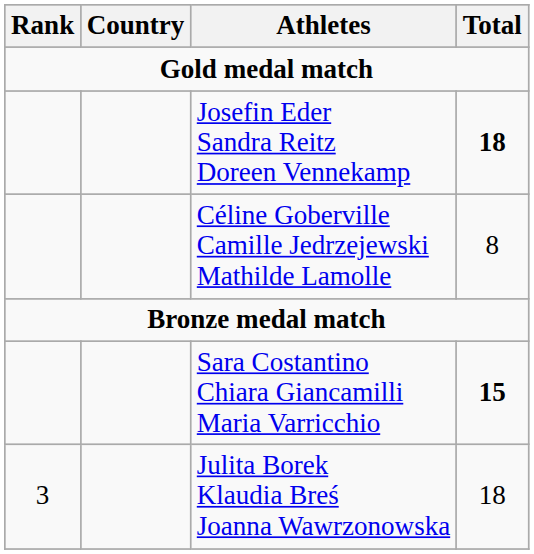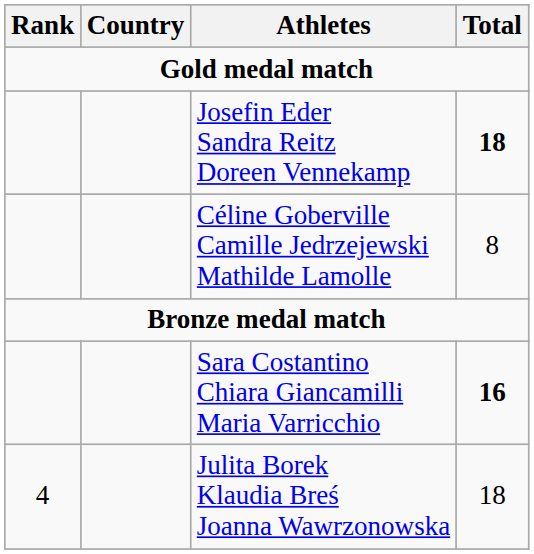 <table class="wikitable" style="text-align:center">
 <tr>
 <th>Rank</th>
 <th>Country</th>
 <th>Athletes</th>
 <th>Total</th>
 </tr>
 <tr>
 <td colspan=4><strong>Gold medal match</strong></td>
 </tr>
 <tr>
 <td></td>
 <td align=left></td>
 <td align=left><a href='#'>Josefin Eder</a><br><a href='#'>Sandra Reitz</a><br><a href='#'>Doreen Vennekamp</a></td>
 <td><strong>18</strong></td>
 </tr>
 <tr>
 <td></td>
 <td align=left></td>
 <td align=left><a href='#'>Céline Goberville</a><br><a href='#'>Camille Jedrzejewski</a><br><a href='#'>Mathilde Lamolle</a></td>
 <td>8</td>
 </tr>
 <tr>
 <td colspan=4><strong>Bronze medal match</strong></td>
 </tr>
 <tr>
 <td></td>
 <td align=left></td>
 <td align=left><a href='#'>Sara Costantino</a><br><a href='#'>Chiara Giancamilli</a><br><a href='#'>Maria Varricchio</a></td>
-<td><strong>15</strong></td>
+<td><strong>16</strong></td>
 </tr>
 <tr>
-<td>3</td>
+<td>4</td>
 <td align=left></td>
 <td align=left><a href='#'>Julita Borek</a><br><a href='#'>Klaudia Breś</a><br><a href='#'>Joanna Wawrzonowska</a></td>
 <td>18</td>
 </tr>
 </table>
